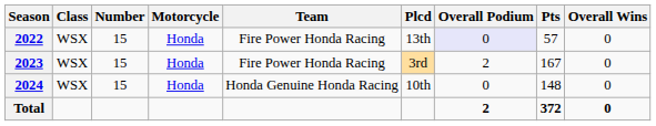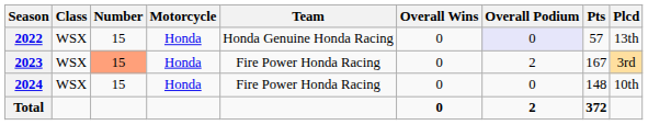 <table class="wikitable" style="font-size: 85%; text-align:center">
 <tr>
 <th>Season</th>
 <th>Class</th>
 <th>Number</th>
 <th>Motorcycle</th>
 <th>Team</th>
-<th>Plcd</th>
+<th>Overall Wins</th>
 <th>Overall Podium</th>
 <th>Pts</th>
-<th>Overall Wins</th>
+<th>Plcd</th>
 </tr>
 <tr>
 <th><a href='#'>2022</a></th>
 <td>WSX</td>
 <td>15</td>
 <td><a href='#'>Honda</a></td>
-<td>Fire Power Honda Racing</td>
-<td>13th</td>
+<td>Honda Genuine Honda Racing</td>
+<td>0</td>
 <td style="background: lavender;">0</td>
 <td>57</td>
-<td>0</td>
+<td>13th</td>
 </tr>
 <tr>
 <th><a href='#'>2023</a></th>
 <td>WSX</td>
-<td>15</td>
+<td style="background: lightsalmon;">15</td>
 <td><a href='#'>Honda</a></td>
 <td>Fire Power Honda Racing</td>
-<td style="background:#ffdf9f;">3rd</td>
+<td>0</td>
 <td>2</td>
 <td>167</td>
-<td>0</td>
+<td style="background:#ffdf9f;">3rd</td>
 </tr>
 <tr>
 <th><a href='#'>2024</a></th>
 <td>WSX</td>
 <td>15</td>
 <td><a href='#'>Honda</a></td>
-<td>Honda Genuine Honda Racing</td>
-<td>10th</td>
+<td>Fire Power Honda Racing</td>
+<td>0</td>
 <td>0</td>
 <td>148</td>
-<td>0</td>
+<td>10th</td>
 </tr>
 <tr>
 <th>Total</th>
 <td></td>
 <td></td>
 <td></td>
 <td></td>
-<td></td>
+<td><strong>0</strong></td>
 <td><strong>2</strong></td>
 <td><strong>372</strong></td>
-<td><strong>0</strong></td>
+<td></td>
 </tr>
 </table>
